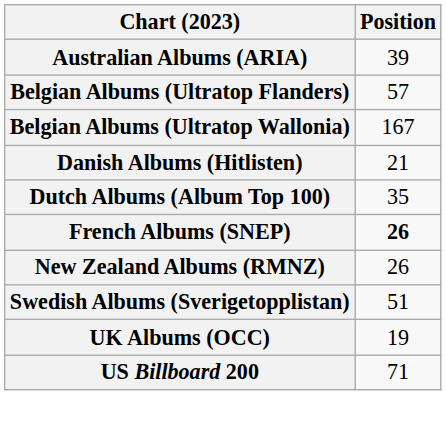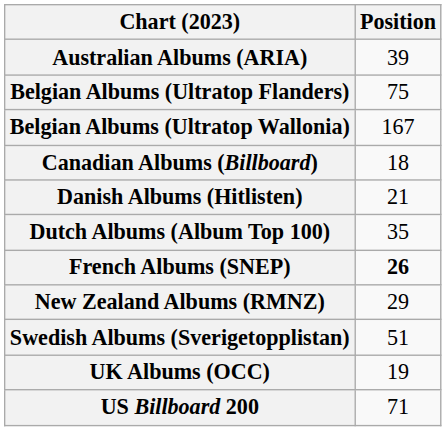 <table class="wikitable sortable plainrowheaders" style="text-align:center">
 <tr>
 <th scope="col">Chart (2023)</th>
 <th scope="col">Position</th>
 </tr>
 <tr>
 <th scope="row">Australian Albums (ARIA)</th>
 <td>39</td>
 </tr>
 <tr>
 <th scope="row">Belgian Albums (Ultratop Flanders)</th>
-<td>57</td>
+<td>75</td>
 </tr>
 <tr>
 <th scope="row">Belgian Albums (Ultratop Wallonia)</th>
 <td>167</td>
+</tr>
+<tr>
+<th scope="row">Canadian Albums (<em>Billboard</em>)</th>
+<td>18</td>
 </tr>
 <tr>
 <th scope="row">Danish Albums (Hitlisten)</th>
 <td>21</td>
 </tr>
 <tr>
 <th scope="row">Dutch Albums (Album Top 100)</th>
 <td>35</td>
 </tr>
 <tr>
 <th scope="row">French Albums (SNEP)</th>
 <td><strong>26</strong></td>
 </tr>
 <tr>
 <th scope="row">New Zealand Albums (RMNZ)</th>
-<td>26</td>
+<td>29</td>
 </tr>
 <tr>
 <th scope="row">Swedish Albums (Sverigetopplistan)</th>
 <td>51</td>
 </tr>
 <tr>
 <th scope="row">UK Albums (OCC)</th>
 <td>19</td>
 </tr>
 <tr>
 <th scope="row">US <em>Billboard</em> 200</th>
 <td>71</td>
 </tr>
 </table>
